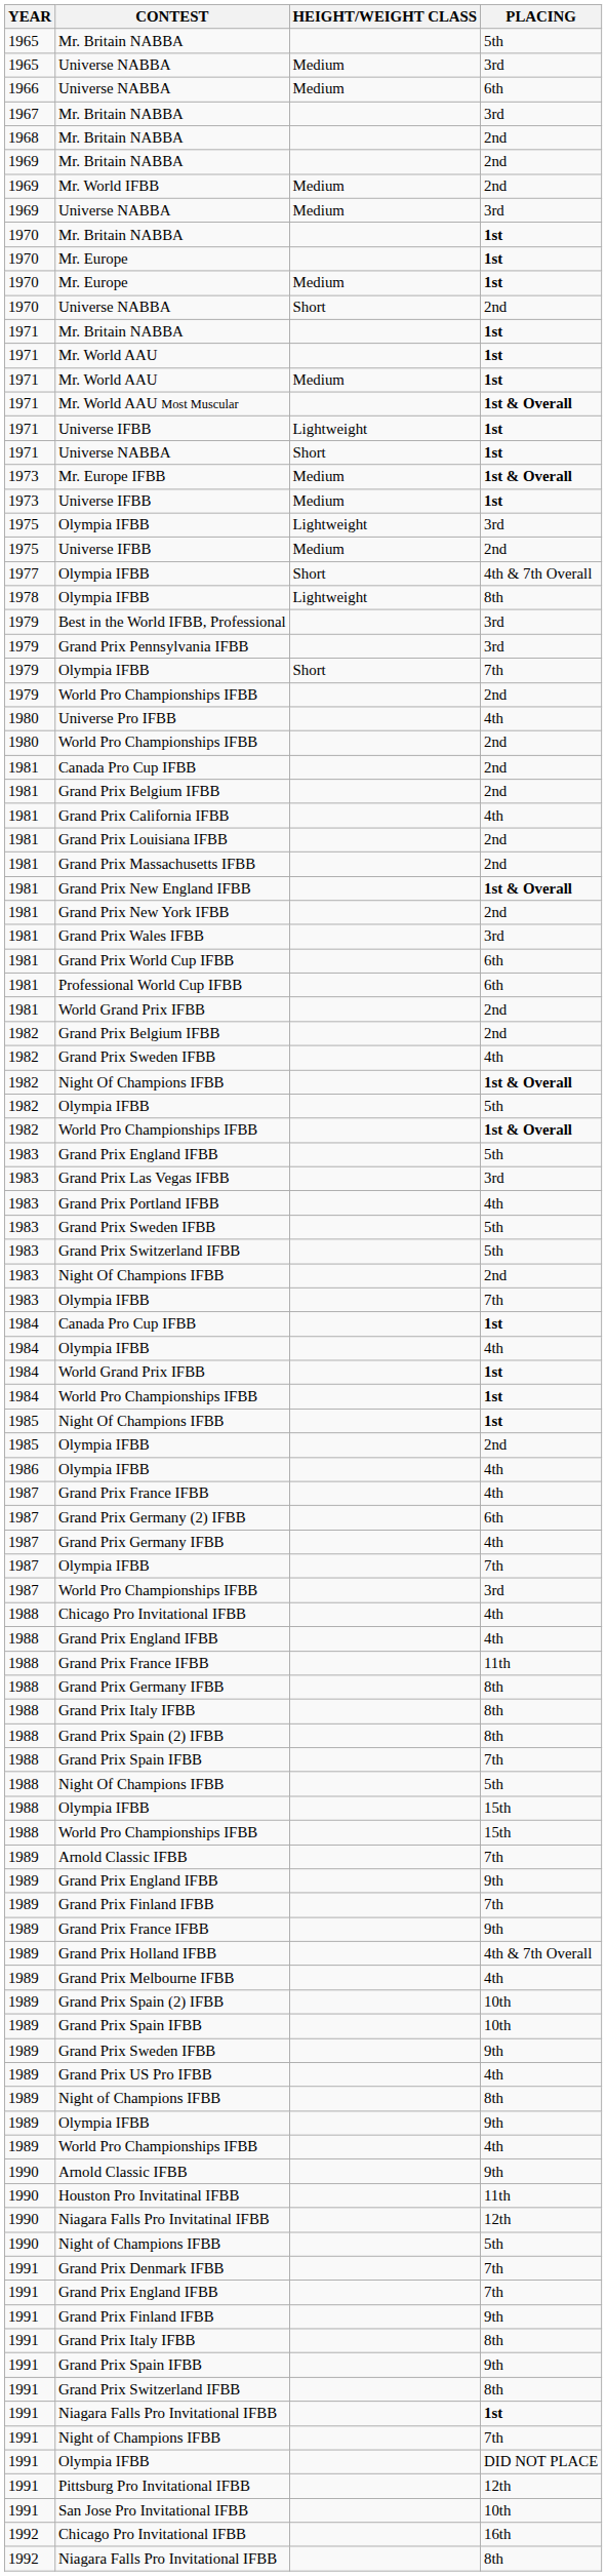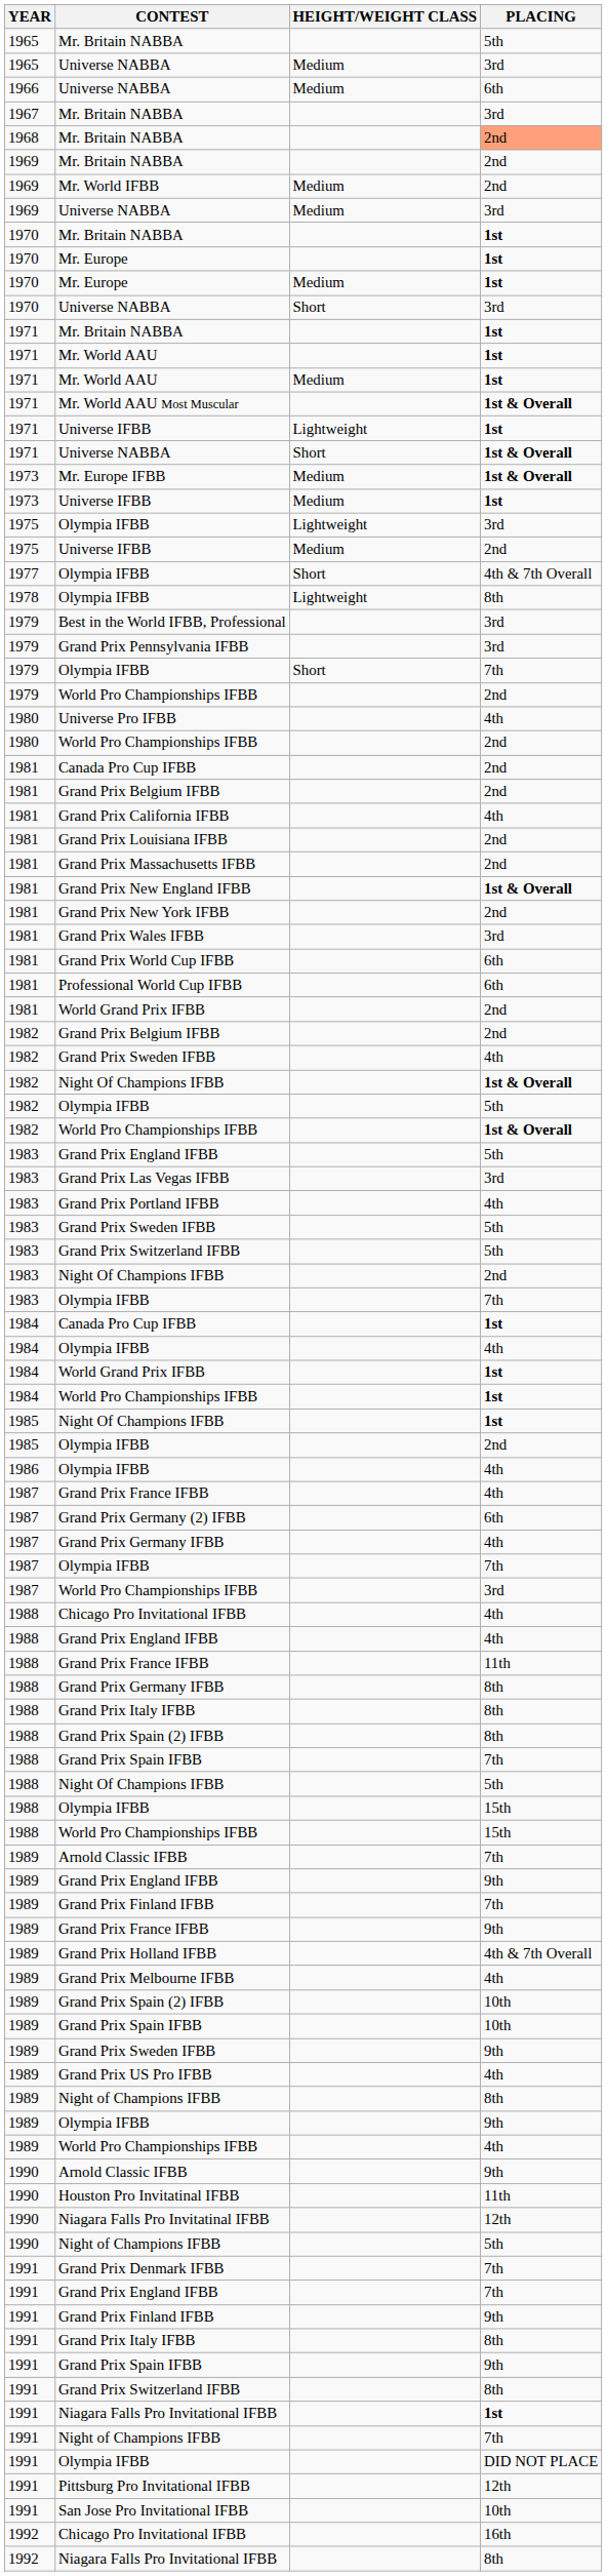 <table class="wikitable">
 <tr>
 <th>YEAR</th>
 <th>CONTEST</th>
 <th>HEIGHT/WEIGHT CLASS</th>
 <th>PLACING</th>
 </tr>
 <tr>
 <td>1965</td>
 <td>Mr. Britain NABBA</td>
 <td></td>
 <td>5th</td>
 </tr>
 <tr>
 <td>1965</td>
 <td>Universe NABBA</td>
 <td>Medium</td>
 <td>3rd</td>
 </tr>
 <tr>
 <td>1966</td>
 <td>Universe NABBA</td>
 <td>Medium</td>
 <td>6th</td>
 </tr>
 <tr>
 <td>1967</td>
 <td>Mr. Britain NABBA</td>
 <td></td>
 <td>3rd</td>
 </tr>
 <tr>
 <td>1968</td>
 <td>Mr. Britain NABBA</td>
 <td></td>
-<td>2nd</td>
+<td style="background: lightsalmon;">2nd</td>
 </tr>
 <tr>
 <td>1969</td>
 <td>Mr. Britain NABBA</td>
 <td></td>
 <td>2nd</td>
 </tr>
 <tr>
 <td>1969</td>
 <td>Mr. World IFBB</td>
 <td>Medium</td>
 <td>2nd</td>
 </tr>
 <tr>
 <td>1969</td>
 <td>Universe NABBA</td>
 <td>Medium</td>
 <td>3rd</td>
 </tr>
 <tr>
 <td>1970</td>
 <td>Mr. Britain NABBA</td>
 <td></td>
 <td><strong>1st</strong></td>
 </tr>
 <tr>
 <td>1970</td>
 <td>Mr. Europe</td>
 <td></td>
 <td><strong>1st</strong></td>
 </tr>
 <tr>
 <td>1970</td>
 <td>Mr. Europe</td>
 <td>Medium</td>
 <td><strong>1st</strong></td>
 </tr>
 <tr>
 <td>1970</td>
 <td>Universe NABBA</td>
 <td>Short</td>
-<td>2nd</td>
+<td>3rd</td>
 </tr>
 <tr>
 <td>1971</td>
 <td>Mr. Britain NABBA</td>
 <td></td>
 <td><strong>1st</strong></td>
 </tr>
 <tr>
 <td>1971</td>
 <td>Mr. World AAU</td>
 <td></td>
 <td><strong>1st</strong></td>
 </tr>
 <tr>
 <td>1971</td>
 <td>Mr. World AAU</td>
 <td>Medium</td>
 <td><strong>1st</strong></td>
 </tr>
 <tr>
 <td>1971</td>
 <td>Mr. World AAU <small>Most Muscular</small></td>
 <td></td>
 <td><strong>1st & Overall</strong></td>
 </tr>
 <tr>
 <td>1971</td>
 <td>Universe IFBB</td>
 <td>Lightweight</td>
 <td><strong>1st</strong></td>
 </tr>
 <tr>
 <td>1971</td>
 <td>Universe NABBA</td>
 <td>Short</td>
-<td><strong>1st</strong></td>
+<td><strong>1st & Overall</strong></td>
 </tr>
 <tr>
 <td>1973</td>
 <td>Mr. Europe IFBB</td>
 <td>Medium</td>
 <td><strong>1st & Overall</strong></td>
 </tr>
 <tr>
 <td>1973</td>
 <td>Universe IFBB</td>
 <td>Medium</td>
 <td><strong>1st</strong></td>
 </tr>
 <tr>
 <td>1975</td>
 <td>Olympia IFBB</td>
 <td>Lightweight</td>
 <td>3rd</td>
 </tr>
 <tr>
 <td>1975</td>
 <td>Universe IFBB</td>
 <td>Medium</td>
 <td>2nd</td>
 </tr>
 <tr>
 <td>1977</td>
 <td>Olympia IFBB</td>
 <td>Short</td>
 <td>4th & 7th Overall</td>
 </tr>
 <tr>
 <td>1978</td>
 <td>Olympia IFBB</td>
 <td>Lightweight</td>
 <td>8th</td>
 </tr>
 <tr>
 <td>1979</td>
 <td>Best in the World IFBB, Professional</td>
 <td></td>
 <td>3rd</td>
 </tr>
 <tr>
 <td>1979</td>
 <td>Grand Prix Pennsylvania IFBB</td>
 <td></td>
 <td>3rd</td>
 </tr>
 <tr>
 <td>1979</td>
 <td>Olympia IFBB</td>
 <td>Short</td>
 <td>7th</td>
 </tr>
 <tr>
 <td>1979</td>
 <td>World Pro Championships IFBB</td>
 <td></td>
 <td>2nd</td>
 </tr>
 <tr>
 <td>1980</td>
 <td>Universe Pro IFBB</td>
 <td></td>
 <td>4th</td>
 </tr>
 <tr>
 <td>1980</td>
 <td>World Pro Championships IFBB</td>
 <td></td>
 <td>2nd</td>
 </tr>
 <tr>
 <td>1981</td>
 <td>Canada Pro Cup IFBB</td>
 <td></td>
 <td>2nd</td>
 </tr>
 <tr>
 <td>1981</td>
 <td>Grand Prix Belgium IFBB</td>
 <td></td>
 <td>2nd</td>
 </tr>
 <tr>
 <td>1981</td>
 <td>Grand Prix California IFBB</td>
 <td></td>
 <td>4th</td>
 </tr>
 <tr>
 <td>1981</td>
 <td>Grand Prix Louisiana IFBB</td>
 <td></td>
 <td>2nd</td>
 </tr>
 <tr>
 <td>1981</td>
 <td>Grand Prix Massachusetts IFBB</td>
 <td></td>
 <td>2nd</td>
 </tr>
 <tr>
 <td>1981</td>
 <td>Grand Prix New England IFBB</td>
 <td></td>
 <td><strong>1st & Overall</strong></td>
 </tr>
 <tr>
 <td>1981</td>
 <td>Grand Prix New York IFBB</td>
 <td></td>
 <td>2nd</td>
 </tr>
 <tr>
 <td>1981</td>
 <td>Grand Prix Wales IFBB</td>
 <td></td>
 <td>3rd</td>
 </tr>
 <tr>
 <td>1981</td>
 <td>Grand Prix World Cup IFBB</td>
 <td></td>
 <td>6th</td>
 </tr>
 <tr>
 <td>1981</td>
 <td>Professional World Cup IFBB</td>
 <td></td>
 <td>6th</td>
 </tr>
 <tr>
 <td>1981</td>
 <td>World Grand Prix IFBB</td>
 <td></td>
 <td>2nd</td>
 </tr>
 <tr>
 <td>1982</td>
 <td>Grand Prix Belgium IFBB</td>
 <td></td>
 <td>2nd</td>
 </tr>
 <tr>
 <td>1982</td>
 <td>Grand Prix Sweden IFBB</td>
 <td></td>
 <td>4th</td>
 </tr>
 <tr>
 <td>1982</td>
 <td>Night Of Champions IFBB</td>
 <td></td>
 <td><strong>1st & Overall</strong></td>
 </tr>
 <tr>
 <td>1982</td>
 <td>Olympia IFBB</td>
 <td></td>
 <td>5th</td>
 </tr>
 <tr>
 <td>1982</td>
 <td>World Pro Championships IFBB</td>
 <td></td>
 <td><strong>1st & Overall</strong></td>
 </tr>
 <tr>
 <td>1983</td>
 <td>Grand Prix England IFBB</td>
 <td></td>
 <td>5th</td>
 </tr>
 <tr>
 <td>1983</td>
 <td>Grand Prix Las Vegas IFBB</td>
 <td></td>
 <td>3rd</td>
 </tr>
 <tr>
 <td>1983</td>
 <td>Grand Prix Portland IFBB</td>
 <td></td>
 <td>4th</td>
 </tr>
 <tr>
 <td>1983</td>
 <td>Grand Prix Sweden IFBB</td>
 <td></td>
 <td>5th</td>
 </tr>
 <tr>
 <td>1983</td>
 <td>Grand Prix Switzerland IFBB</td>
 <td></td>
 <td>5th</td>
 </tr>
 <tr>
 <td>1983</td>
 <td>Night Of Champions IFBB</td>
 <td></td>
 <td>2nd</td>
 </tr>
 <tr>
 <td>1983</td>
 <td>Olympia IFBB</td>
 <td></td>
 <td>7th</td>
 </tr>
 <tr>
 <td>1984</td>
 <td>Canada Pro Cup IFBB</td>
 <td></td>
 <td><strong>1st</strong></td>
 </tr>
 <tr>
 <td>1984</td>
 <td>Olympia IFBB</td>
 <td></td>
 <td>4th</td>
 </tr>
 <tr>
 <td>1984</td>
 <td>World Grand Prix IFBB</td>
 <td></td>
 <td><strong>1st</strong></td>
 </tr>
 <tr>
 <td>1984</td>
 <td>World Pro Championships IFBB</td>
 <td></td>
 <td><strong>1st</strong></td>
 </tr>
 <tr>
 <td>1985</td>
 <td>Night Of Champions IFBB</td>
 <td></td>
 <td><strong>1st</strong></td>
 </tr>
 <tr>
 <td>1985</td>
 <td>Olympia IFBB</td>
 <td></td>
 <td>2nd</td>
 </tr>
 <tr>
 <td>1986</td>
 <td>Olympia IFBB</td>
 <td></td>
 <td>4th</td>
 </tr>
 <tr>
 <td>1987</td>
 <td>Grand Prix France IFBB</td>
 <td></td>
 <td>4th</td>
 </tr>
 <tr>
 <td>1987</td>
 <td>Grand Prix Germany (2) IFBB</td>
 <td></td>
 <td>6th</td>
 </tr>
 <tr>
 <td>1987</td>
 <td>Grand Prix Germany IFBB</td>
 <td></td>
 <td>4th</td>
 </tr>
 <tr>
 <td>1987</td>
 <td>Olympia IFBB</td>
 <td></td>
 <td>7th</td>
 </tr>
 <tr>
 <td>1987</td>
 <td>World Pro Championships IFBB</td>
 <td></td>
 <td>3rd</td>
 </tr>
 <tr>
 <td>1988</td>
 <td>Chicago Pro Invitational IFBB</td>
 <td></td>
 <td>4th</td>
 </tr>
 <tr>
 <td>1988</td>
 <td>Grand Prix England IFBB</td>
 <td></td>
 <td>4th</td>
 </tr>
 <tr>
 <td>1988</td>
 <td>Grand Prix France IFBB</td>
 <td></td>
 <td>11th</td>
 </tr>
 <tr>
 <td>1988</td>
 <td>Grand Prix Germany IFBB</td>
 <td></td>
 <td>8th</td>
 </tr>
 <tr>
 <td>1988</td>
 <td>Grand Prix Italy IFBB</td>
 <td></td>
 <td>8th</td>
 </tr>
 <tr>
 <td>1988</td>
 <td>Grand Prix Spain (2) IFBB</td>
 <td></td>
 <td>8th</td>
 </tr>
 <tr>
 <td>1988</td>
 <td>Grand Prix Spain IFBB</td>
 <td></td>
 <td>7th</td>
 </tr>
 <tr>
 <td>1988</td>
 <td>Night Of Champions IFBB</td>
 <td></td>
 <td>5th</td>
 </tr>
 <tr>
 <td>1988</td>
 <td>Olympia IFBB</td>
 <td></td>
 <td>15th</td>
 </tr>
 <tr>
 <td>1988</td>
 <td>World Pro Championships IFBB</td>
 <td></td>
 <td>15th</td>
 </tr>
 <tr>
 <td>1989</td>
 <td>Arnold Classic IFBB</td>
 <td></td>
 <td>7th</td>
 </tr>
 <tr>
 <td>1989</td>
 <td>Grand Prix England IFBB</td>
 <td></td>
 <td>9th</td>
 </tr>
 <tr>
 <td>1989</td>
 <td>Grand Prix Finland IFBB</td>
 <td></td>
 <td>7th</td>
 </tr>
 <tr>
 <td>1989</td>
 <td>Grand Prix France IFBB</td>
 <td></td>
 <td>9th</td>
 </tr>
 <tr>
 <td>1989</td>
 <td>Grand Prix Holland IFBB</td>
 <td></td>
 <td>4th & 7th Overall</td>
 </tr>
 <tr>
 <td>1989</td>
 <td>Grand Prix Melbourne IFBB</td>
 <td></td>
 <td>4th</td>
 </tr>
 <tr>
 <td>1989</td>
 <td>Grand Prix Spain (2) IFBB</td>
 <td></td>
 <td>10th</td>
 </tr>
 <tr>
 <td>1989</td>
 <td>Grand Prix Spain IFBB</td>
 <td></td>
 <td>10th</td>
 </tr>
 <tr>
 <td>1989</td>
 <td>Grand Prix Sweden IFBB</td>
 <td></td>
 <td>9th</td>
 </tr>
 <tr>
 <td>1989</td>
 <td>Grand Prix US Pro IFBB</td>
 <td></td>
 <td>4th</td>
 </tr>
 <tr>
 <td>1989</td>
 <td>Night of Champions IFBB</td>
 <td></td>
 <td>8th</td>
 </tr>
 <tr>
 <td>1989</td>
 <td>Olympia IFBB</td>
 <td></td>
 <td>9th</td>
 </tr>
 <tr>
 <td>1989</td>
 <td>World Pro Championships IFBB</td>
 <td></td>
 <td>4th</td>
 </tr>
 <tr>
 <td>1990</td>
 <td>Arnold Classic IFBB</td>
 <td></td>
 <td>9th</td>
 </tr>
 <tr>
 <td>1990</td>
 <td>Houston Pro Invitatinal IFBB</td>
 <td></td>
 <td>11th</td>
 </tr>
 <tr>
 <td>1990</td>
 <td>Niagara Falls Pro Invitatinal IFBB</td>
 <td></td>
 <td>12th</td>
 </tr>
 <tr>
 <td>1990</td>
 <td>Night of Champions IFBB</td>
 <td></td>
 <td>5th</td>
 </tr>
 <tr>
 <td>1991</td>
 <td>Grand Prix Denmark IFBB</td>
 <td></td>
 <td>7th</td>
 </tr>
 <tr>
 <td>1991</td>
 <td>Grand Prix England IFBB</td>
 <td></td>
 <td>7th</td>
 </tr>
 <tr>
 <td>1991</td>
 <td>Grand Prix Finland IFBB</td>
 <td></td>
 <td>9th</td>
 </tr>
 <tr>
 <td>1991</td>
 <td>Grand Prix Italy IFBB</td>
 <td></td>
 <td>8th</td>
 </tr>
 <tr>
 <td>1991</td>
 <td>Grand Prix Spain IFBB</td>
 <td></td>
 <td>9th</td>
 </tr>
 <tr>
 <td>1991</td>
 <td>Grand Prix Switzerland IFBB</td>
 <td></td>
 <td>8th</td>
 </tr>
 <tr>
 <td>1991</td>
 <td>Niagara Falls Pro Invitational IFBB</td>
 <td></td>
 <td><strong>1st</strong></td>
 </tr>
 <tr>
 <td>1991</td>
 <td>Night of Champions IFBB</td>
 <td></td>
 <td>7th</td>
 </tr>
 <tr>
 <td>1991</td>
 <td>Olympia IFBB</td>
 <td></td>
 <td>DID NOT PLACE</td>
 </tr>
 <tr>
 <td>1991</td>
 <td>Pittsburg Pro Invitational IFBB</td>
 <td></td>
 <td>12th</td>
 </tr>
 <tr>
 <td>1991</td>
 <td>San Jose Pro Invitational IFBB</td>
 <td></td>
 <td>10th</td>
 </tr>
 <tr>
 <td>1992</td>
 <td>Chicago Pro Invitational IFBB</td>
 <td></td>
 <td>16th</td>
 </tr>
 <tr>
 <td>1992</td>
 <td>Niagara Falls Pro Invitational IFBB</td>
 <td></td>
 <td>8th</td>
 </tr>
 </table>
